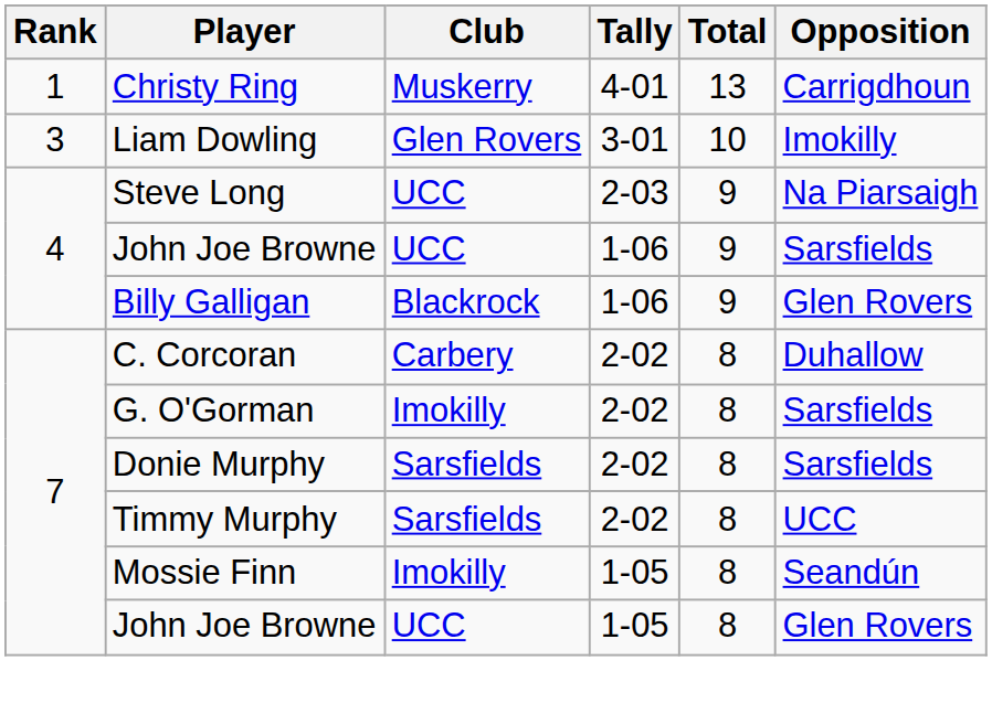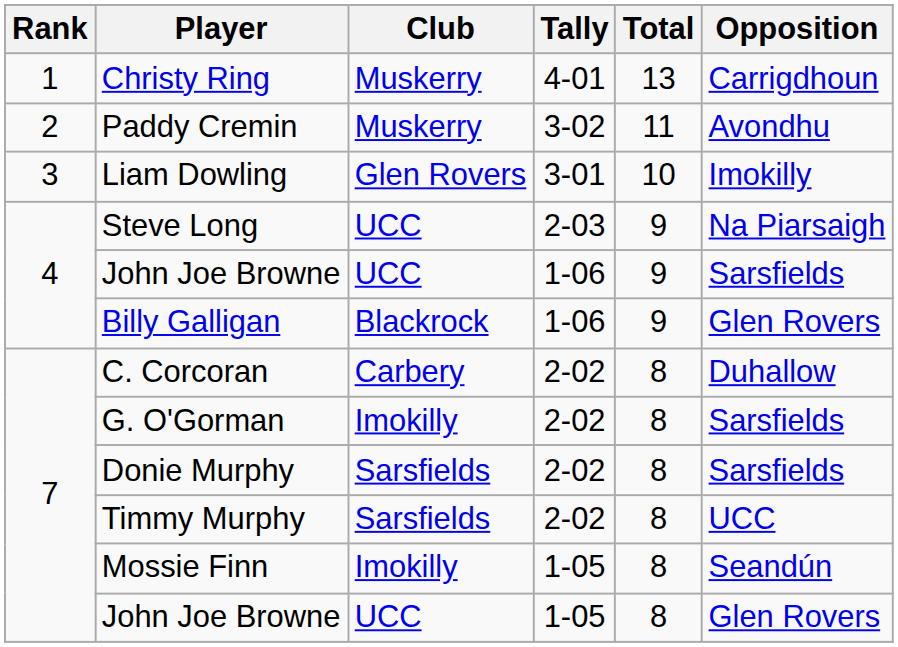 <table class="wikitable">
 <tr>
 <th>Rank</th>
 <th>Player</th>
 <th>Club</th>
 <th>Tally</th>
 <th>Total</th>
 <th>Opposition</th>
 </tr>
 <tr>
 <td rowspan="1" style="text-align:center;">1</td>
 <td><a href='#'>Christy Ring</a></td>
 <td><a href='#'>Muskerry</a></td>
 <td align=center>4-01</td>
 <td align=center>13</td>
 <td><a href='#'>Carrigdhoun</a></td>
+</tr>
+<tr>
+<td rowspan="1" style="text-align:center;">2</td>
+<td>Paddy Cremin</td>
+<td><a href='#'>Muskerry</a></td>
+<td align=center>3-02</td>
+<td align=center>11</td>
+<td><a href='#'>Avondhu</a></td>
 </tr>
 <tr>
 <td rowspan="1" style="text-align:center;">3</td>
 <td>Liam Dowling</td>
 <td><a href='#'>Glen Rovers</a></td>
 <td align=center>3-01</td>
 <td align=center>10</td>
 <td><a href='#'>Imokilly</a></td>
 </tr>
 <tr>
 <td rowspan="3" style="text-align:center;">4</td>
 <td>Steve Long</td>
 <td><a href='#'>UCC</a></td>
 <td align=center>2-03</td>
 <td align=center>9</td>
 <td><a href='#'>Na Piarsaigh</a></td>
 </tr>
 <tr>
 <td>John Joe Browne</td>
 <td><a href='#'>UCC</a></td>
 <td align=center>1-06</td>
 <td align=center>9</td>
 <td><a href='#'>Sarsfields</a></td>
 </tr>
 <tr>
 <td><a href='#'>Billy Galligan</a></td>
 <td><a href='#'>Blackrock</a></td>
 <td align=center>1-06</td>
 <td align=center>9</td>
 <td><a href='#'>Glen Rovers</a></td>
 </tr>
 <tr>
 <td rowspan="6" style="text-align:center;">7</td>
 <td>C. Corcoran</td>
 <td><a href='#'>Carbery</a></td>
 <td align=center>2-02</td>
 <td align=center>8</td>
 <td><a href='#'>Duhallow</a></td>
 </tr>
 <tr>
 <td>G. O'Gorman</td>
 <td><a href='#'>Imokilly</a></td>
 <td align=center>2-02</td>
 <td align=center>8</td>
 <td><a href='#'>Sarsfields</a></td>
 </tr>
 <tr>
 <td>Donie Murphy</td>
 <td><a href='#'>Sarsfields</a></td>
 <td align=center>2-02</td>
 <td align=center>8</td>
 <td><a href='#'>Sarsfields</a></td>
 </tr>
 <tr>
 <td>Timmy Murphy</td>
 <td><a href='#'>Sarsfields</a></td>
 <td align=center>2-02</td>
 <td align=center>8</td>
 <td><a href='#'>UCC</a></td>
 </tr>
 <tr>
 <td>Mossie Finn</td>
 <td><a href='#'>Imokilly</a></td>
 <td align=center>1-05</td>
 <td align=center>8</td>
 <td><a href='#'>Seandún</a></td>
 </tr>
 <tr>
 <td>John Joe Browne</td>
 <td><a href='#'>UCC</a></td>
 <td align=center>1-05</td>
 <td align=center>8</td>
 <td><a href='#'>Glen Rovers</a></td>
 </tr>
 </table>
